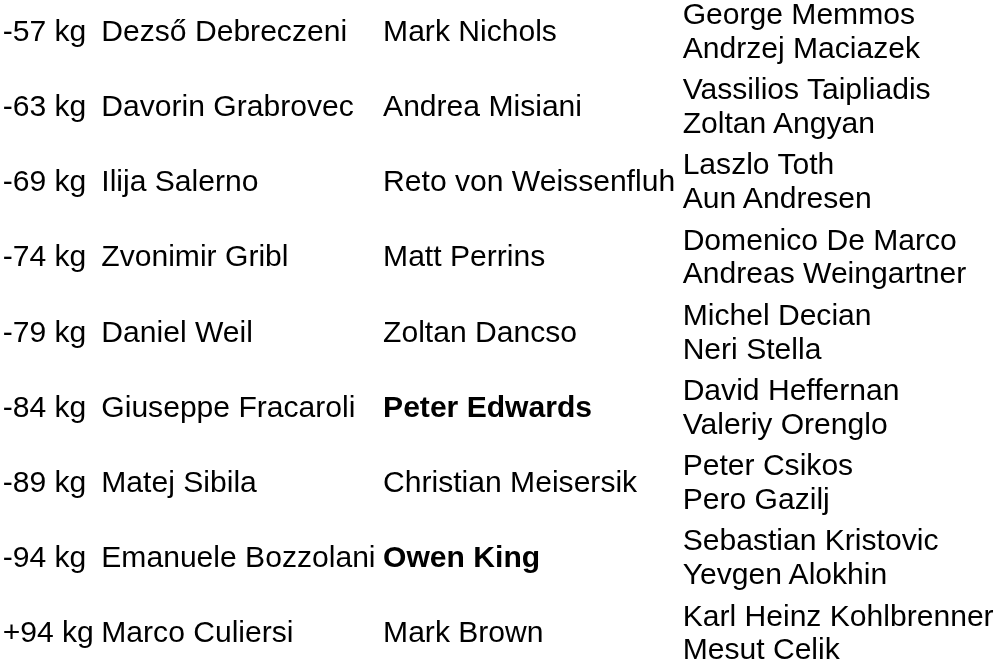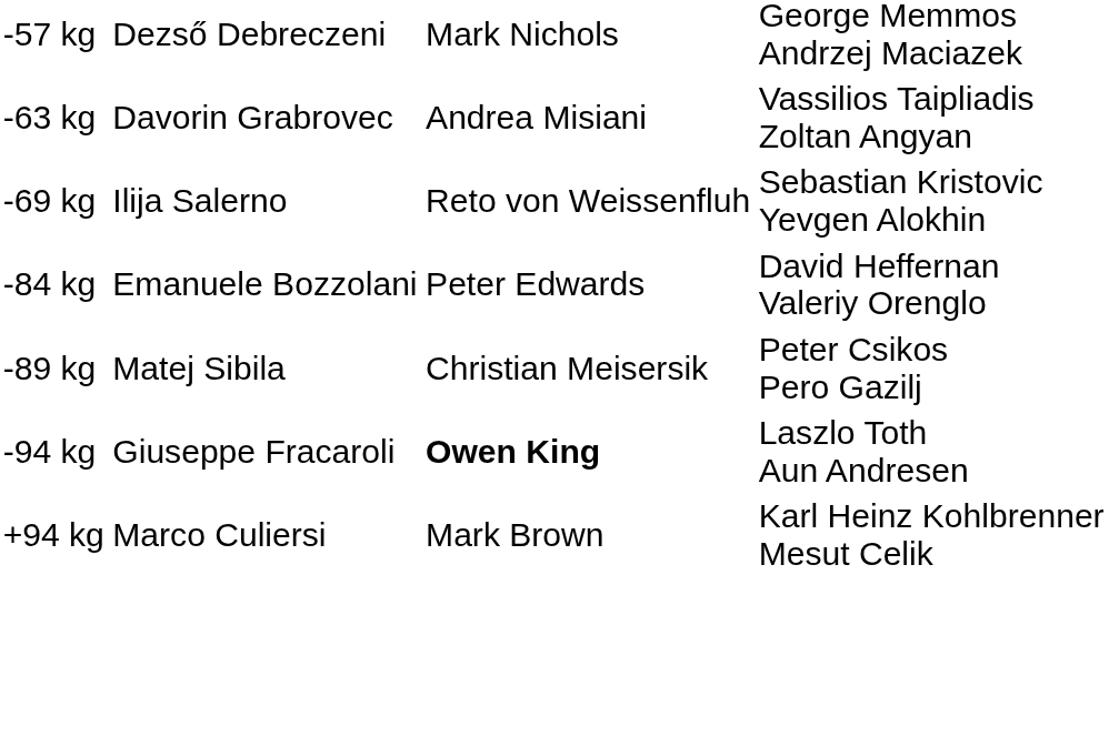 <table>
 <tr>
 <td>-57 kg</td>
 <td>Dezső Debreczeni </td>
 <td>Mark Nichols </td>
 <td>George Memmos <br>Andrzej Maciazek </td>
 </tr>
 <tr>
 <td>-63 kg</td>
 <td>Davorin Grabrovec </td>
 <td>Andrea Misiani </td>
 <td>Vassilios Taipliadis <br>Zoltan Angyan </td>
 </tr>
 <tr>
 <td>-69 kg</td>
 <td>Ilija Salerno </td>
 <td>Reto von Weissenfluh </td>
-<td>Laszlo Toth <br>Aun Andresen </td>
-</tr>
-<tr>
-<td>-74 kg</td>
-<td>Zvonimir Gribl </td>
-<td>Matt Perrins </td>
-<td>Domenico De Marco <br>Andreas Weingartner </td>
-</tr>
-<tr>
-<td>-79 kg</td>
-<td>Daniel Weil </td>
-<td>Zoltan Dancso </td>
-<td>Michel Decian <br>Neri Stella </td>
+<td>Sebastian Kristovic <br>Yevgen Alokhin </td>
 </tr>
 <tr>
 <td>-84 kg</td>
-<td>Giuseppe Fracaroli </td>
-<td><strong>Peter Edwards </strong></td>
+<td>Emanuele Bozzolani </td>
+<td>Peter Edwards </td>
 <td>David Heffernan <br>Valeriy Orenglo </td>
 </tr>
 <tr>
 <td>-89 kg</td>
 <td>Matej Sibila </td>
 <td>Christian Meisersik </td>
 <td>Peter Csikos <br>Pero Gazilj </td>
 </tr>
 <tr>
 <td>-94 kg</td>
-<td>Emanuele Bozzolani </td>
+<td>Giuseppe Fracaroli </td>
 <td><strong>Owen King </strong></td>
-<td>Sebastian Kristovic <br>Yevgen Alokhin </td>
+<td>Laszlo Toth <br>Aun Andresen </td>
 </tr>
 <tr>
 <td>+94 kg</td>
 <td>Marco Culiersi </td>
 <td>Mark Brown </td>
 <td>Karl Heinz Kohlbrenner <br>Mesut Celik </td>
 </tr>
 <tr>
 </tr>
 </table>
